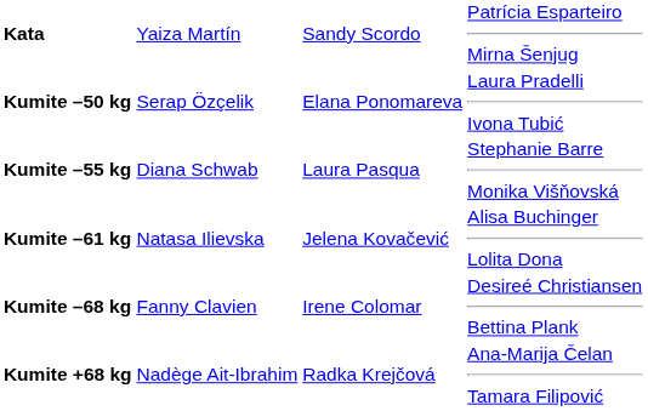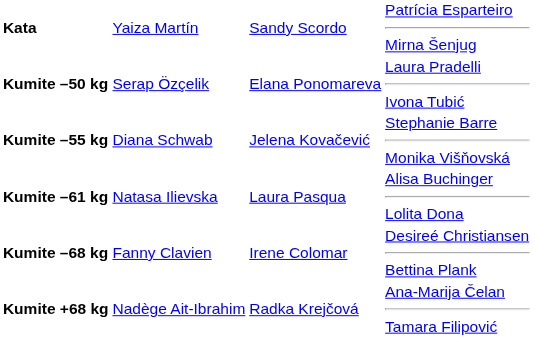 <table>
 <tr>
 <td><strong>Kata</strong></td>
 <td> <a href='#'>Yaiza Martín</a></td>
 <td> <a href='#'>Sandy Scordo</a></td>
 <td> <a href='#'>Patrícia Esparteiro</a><hr> <a href='#'>Mirna Šenjug</a></td>
 </tr>
 <tr>
 <td><strong>Kumite –50 kg</strong></td>
 <td> <a href='#'>Serap Özçelik</a></td>
 <td> <a href='#'>Elana Ponomareva</a></td>
 <td> <a href='#'>Laura Pradelli</a><hr> <a href='#'>Ivona Tubić</a></td>
 </tr>
 <tr>
 <td><strong>Kumite –55 kg</strong></td>
 <td> <a href='#'>Diana Schwab</a></td>
-<td> <a href='#'>Laura Pasqua</a></td>
+<td> <a href='#'>Jelena Kovačević</a></td>
 <td> <a href='#'>Stephanie Barre</a><hr> <a href='#'>Monika Višňovská</a></td>
 </tr>
 <tr>
 <td><strong>Kumite –61 kg</strong></td>
 <td> <a href='#'>Natasa Ilievska</a></td>
-<td> <a href='#'>Jelena Kovačević</a></td>
+<td> <a href='#'>Laura Pasqua</a></td>
 <td> <a href='#'>Alisa Buchinger</a><hr> <a href='#'>Lolita Dona</a></td>
 </tr>
 <tr>
 <td><strong>Kumite –68 kg</strong></td>
 <td> <a href='#'>Fanny Clavien</a></td>
 <td> <a href='#'>Irene Colomar</a></td>
 <td> <a href='#'>Desireé Christiansen</a><hr> <a href='#'>Bettina Plank</a></td>
 </tr>
 <tr>
 <td><strong>Kumite +68 kg</strong></td>
 <td> <a href='#'>Nadège Ait-Ibrahim</a></td>
 <td> <a href='#'>Radka Krejčová</a></td>
 <td> <a href='#'>Ana-Marija Čelan</a><hr> <a href='#'>Tamara Filipović</a></td>
 </tr>
 </table>
